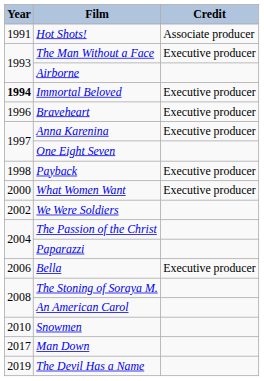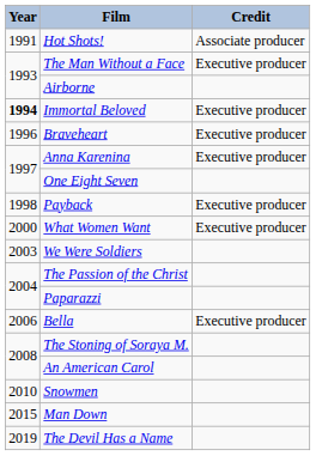 <table class="wikitable" style="font-size:95%;">
 <tr>
 <th style="background:#B0C4DE;">Year</th>
 <th style="background:#B0C4DE;">Film</th>
 <th style="background:#B0C4DE;">Credit</th>
 </tr>
 <tr>
 <td>1991</td>
 <td><em><a href='#'>Hot Shots!</a></em></td>
 <td>Associate producer</td>
 </tr>
 <tr>
 <td rowspan=2>1993</td>
 <td><em><a href='#'>The Man Without a Face</a></em></td>
 <td>Executive producer</td>
 </tr>
 <tr>
 <td><em><a href='#'>Airborne</a></em></td>
 <td></td>
 </tr>
 <tr>
 <td><strong>1994</strong></td>
 <td><em><a href='#'>Immortal Beloved</a></em></td>
 <td>Executive producer</td>
 </tr>
 <tr>
 <td>1996</td>
 <td><em><a href='#'>Braveheart</a></em></td>
 <td>Executive producer</td>
 </tr>
 <tr>
 <td rowspan=2>1997</td>
 <td><em><a href='#'>Anna Karenina</a></em></td>
 <td>Executive producer</td>
 </tr>
 <tr>
 <td><em><a href='#'>One Eight Seven</a></em></td>
 <td></td>
 </tr>
 <tr>
 <td>1998</td>
 <td><em><a href='#'>Payback</a></em></td>
 <td>Executive producer</td>
 </tr>
 <tr>
 <td>2000</td>
 <td><em><a href='#'>What Women Want</a></em></td>
 <td>Executive producer</td>
 </tr>
 <tr>
-<td>2002</td>
+<td>2003</td>
 <td><em><a href='#'>We Were Soldiers</a></em></td>
 <td></td>
 </tr>
 <tr>
 <td rowspan=2>2004</td>
 <td><em><a href='#'>The Passion of the Christ</a></em></td>
 <td></td>
 </tr>
 <tr>
 <td><em><a href='#'>Paparazzi</a></em></td>
 <td></td>
 </tr>
 <tr>
 <td>2006</td>
 <td><em><a href='#'>Bella</a></em></td>
 <td>Executive producer</td>
 </tr>
 <tr>
 <td rowspan=2>2008</td>
 <td><em><a href='#'>The Stoning of Soraya M.</a></em></td>
 <td></td>
 </tr>
 <tr>
 <td><em><a href='#'>An American Carol</a></em></td>
 <td></td>
 </tr>
 <tr>
 <td>2010</td>
 <td><em><a href='#'>Snowmen</a></em></td>
 <td></td>
 </tr>
 <tr>
-<td>2017</td>
+<td>2015</td>
 <td><em><a href='#'>Man Down</a></em></td>
 <td></td>
 </tr>
 <tr>
 <td>2019</td>
 <td><em><a href='#'>The Devil Has a Name</a></em></td>
 <td></td>
 </tr>
 </table>
